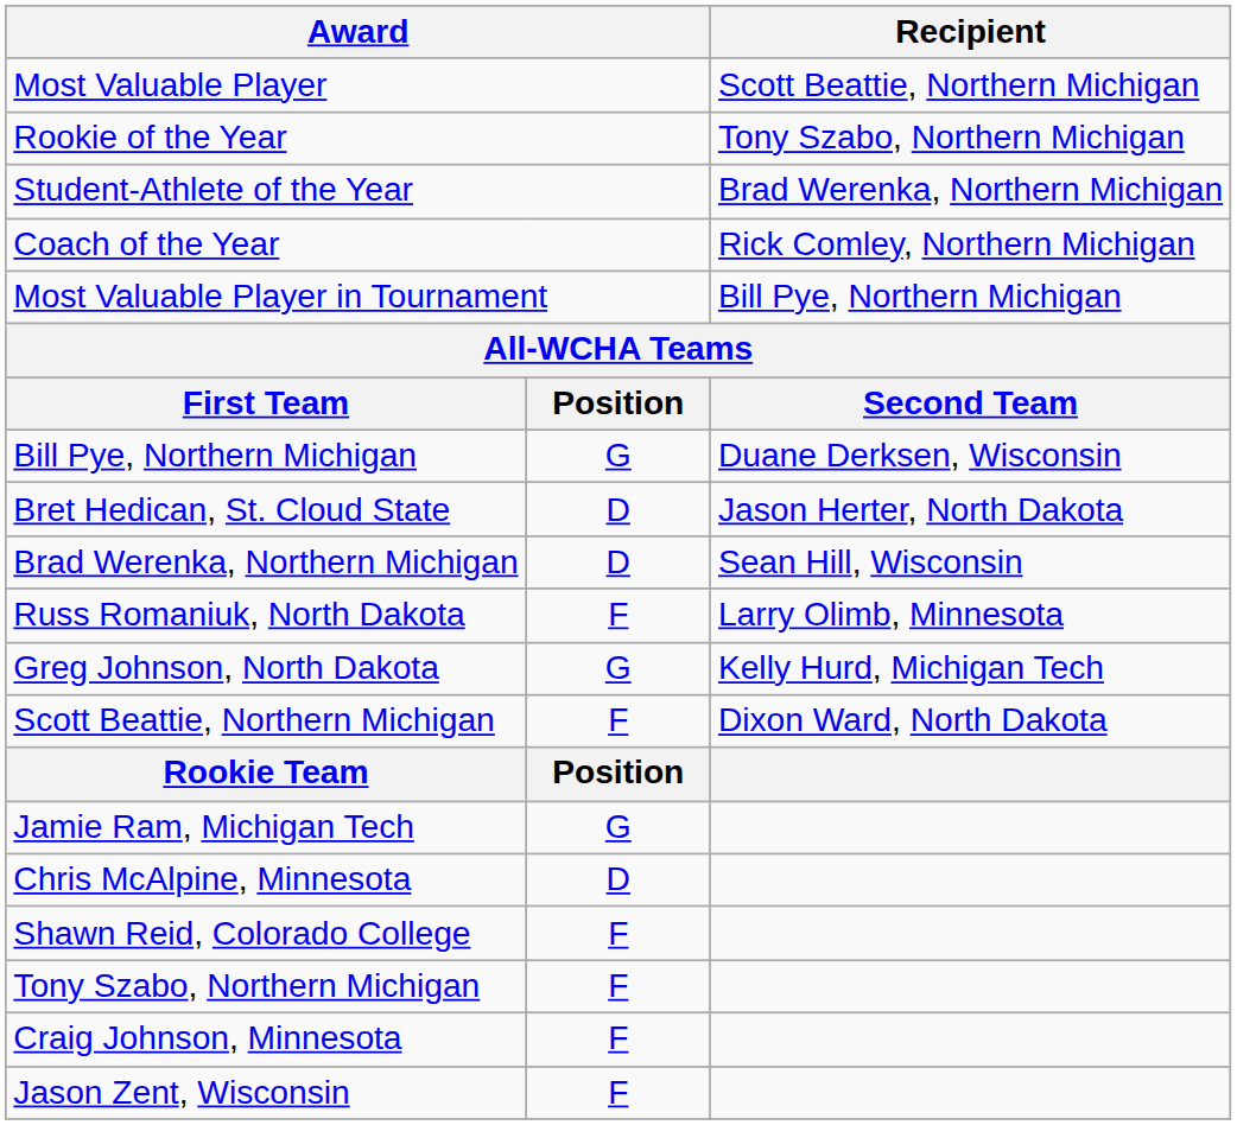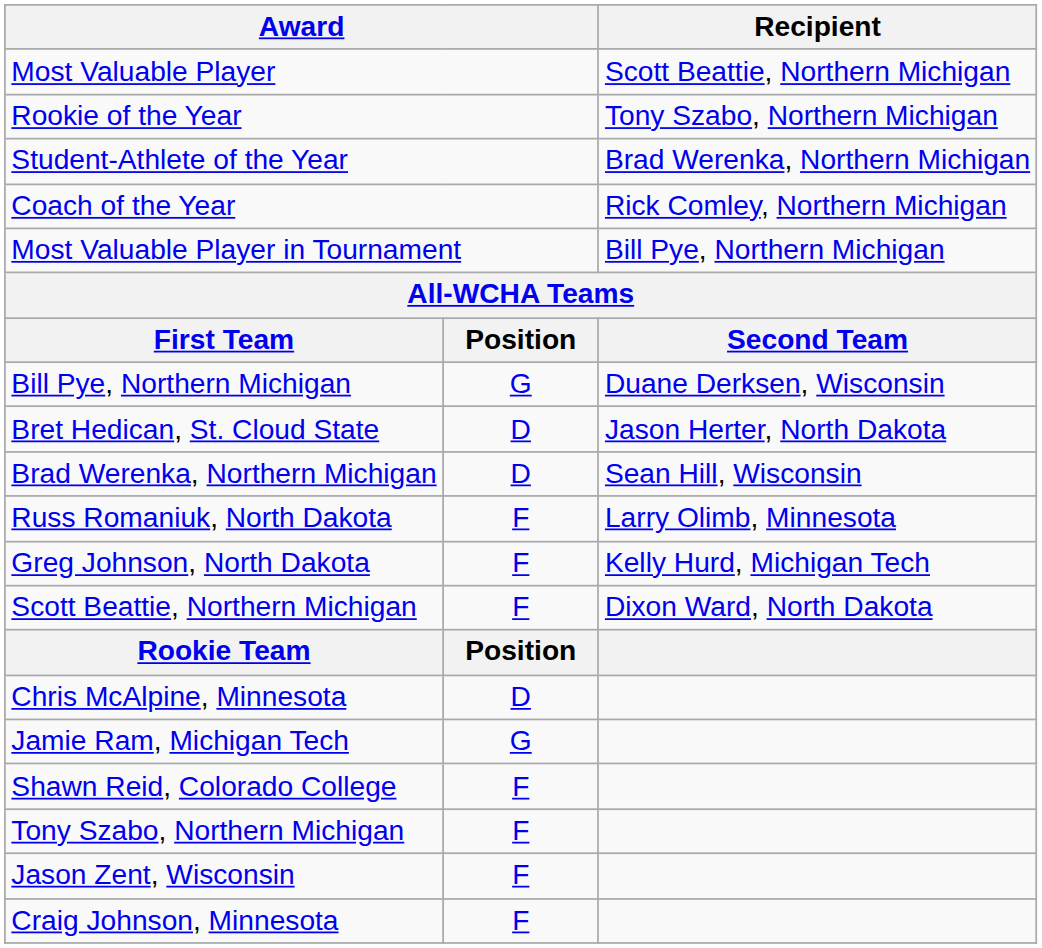 <table class="wikitable">
 <tr>
 <th colspan=2><a href='#'>Award</a></th>
 <th>Recipient</th>
 </tr>
 <tr>
 <td colspan=2><a href='#'>Most Valuable Player</a></td>
 <td><a href='#'>Scott Beattie</a>, <a href='#'>Northern Michigan</a></td>
 </tr>
 <tr>
 <td colspan=2><a href='#'>Rookie of the Year</a></td>
 <td><a href='#'>Tony Szabo</a>, <a href='#'>Northern Michigan</a></td>
 </tr>
 <tr>
 <td colspan=2><a href='#'>Student-Athlete of the Year</a></td>
 <td><a href='#'>Brad Werenka</a>, <a href='#'>Northern Michigan</a></td>
 </tr>
 <tr>
 <td colspan=2><a href='#'>Coach of the Year</a></td>
 <td><a href='#'>Rick Comley</a>, <a href='#'>Northern Michigan</a></td>
 </tr>
 <tr>
 <td colspan=2><a href='#'>Most Valuable Player in Tournament</a></td>
 <td><a href='#'>Bill Pye</a>, <a href='#'>Northern Michigan</a></td>
 </tr>
 <tr>
 <th colspan=3><a href='#'>All-WCHA Teams</a></th>
 </tr>
 <tr>
 <th><a href='#'>First Team</a></th>
 <th>  Position  </th>
 <th><a href='#'>Second Team</a></th>
 </tr>
 <tr>
 <td><a href='#'>Bill Pye</a>, <a href='#'>Northern Michigan</a></td>
 <td align=center><a href='#'>G</a></td>
 <td><a href='#'>Duane Derksen</a>, <a href='#'>Wisconsin</a></td>
 </tr>
 <tr>
 <td><a href='#'>Bret Hedican</a>, <a href='#'>St. Cloud State</a></td>
 <td align=center><a href='#'>D</a></td>
 <td><a href='#'>Jason Herter</a>, <a href='#'>North Dakota</a></td>
 </tr>
 <tr>
 <td><a href='#'>Brad Werenka</a>, <a href='#'>Northern Michigan</a></td>
 <td align=center><a href='#'>D</a></td>
 <td><a href='#'>Sean Hill</a>, <a href='#'>Wisconsin</a></td>
 </tr>
 <tr>
 <td><a href='#'>Russ Romaniuk</a>, <a href='#'>North Dakota</a></td>
 <td align=center><a href='#'>F</a></td>
 <td><a href='#'>Larry Olimb</a>, <a href='#'>Minnesota</a></td>
 </tr>
 <tr>
 <td><a href='#'>Greg Johnson</a>, <a href='#'>North Dakota</a></td>
-<td align=center><a href='#'>G</a></td>
+<td align=center><a href='#'>F</a></td>
 <td><a href='#'>Kelly Hurd</a>, <a href='#'>Michigan Tech</a></td>
 </tr>
 <tr>
 <td><a href='#'>Scott Beattie</a>, <a href='#'>Northern Michigan</a></td>
 <td align=center><a href='#'>F</a></td>
 <td><a href='#'>Dixon Ward</a>, <a href='#'>North Dakota</a></td>
 </tr>
 <tr>
 <th><a href='#'>Rookie Team</a></th>
 <th>  Position  </th>
 <th></th>
 </tr>
 <tr>
-<td><a href='#'>Jamie Ram</a>, <a href='#'>Michigan Tech</a></td>
-<td align=center><a href='#'>G</a></td>
+<td><a href='#'>Chris McAlpine</a>, <a href='#'>Minnesota</a></td>
+<td align=center><a href='#'>D</a></td>
 <td></td>
 </tr>
 <tr>
-<td><a href='#'>Chris McAlpine</a>, <a href='#'>Minnesota</a></td>
-<td align=center><a href='#'>D</a></td>
+<td><a href='#'>Jamie Ram</a>, <a href='#'>Michigan Tech</a></td>
+<td align=center><a href='#'>G</a></td>
 <td></td>
 </tr>
 <tr>
 <td><a href='#'>Shawn Reid</a>, <a href='#'>Colorado College</a></td>
 <td align=center><a href='#'>F</a></td>
 <td></td>
 </tr>
 <tr>
 <td><a href='#'>Tony Szabo</a>, <a href='#'>Northern Michigan</a></td>
 <td align=center><a href='#'>F</a></td>
 <td></td>
 </tr>
 <tr>
+<td><a href='#'>Jason Zent</a>, <a href='#'>Wisconsin</a></td>
+<td align=center><a href='#'>F</a></td>
+<td></td>
+</tr>
+<tr>
 <td><a href='#'>Craig Johnson</a>, <a href='#'>Minnesota</a></td>
 <td align=center><a href='#'>F</a></td>
 <td></td>
 </tr>
-<tr>
-<td><a href='#'>Jason Zent</a>, <a href='#'>Wisconsin</a></td>
-<td align=center><a href='#'>F</a></td>
-<td></td>
-</tr>
 </table>
